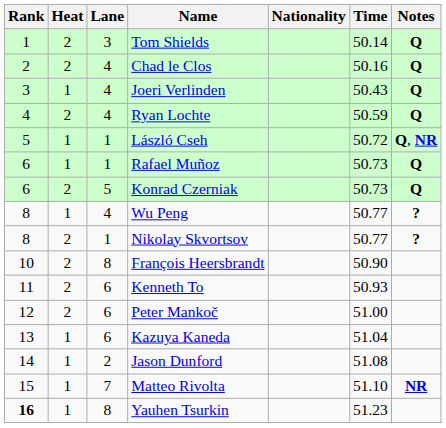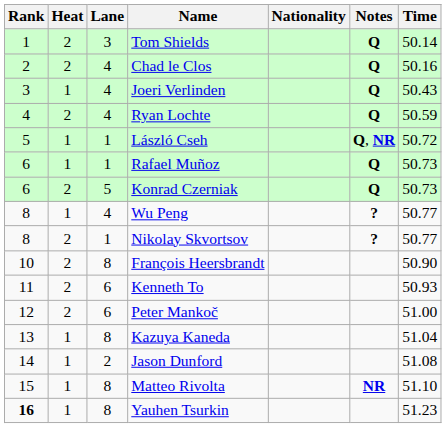 <table class="wikitable sortable" style="text-align:center">
 <tr>
 <th>Rank</th>
 <th>Heat</th>
 <th>Lane</th>
 <th>Name</th>
 <th>Nationality</th>
+<th>Notes</th>
 <th>Time</th>
-<th>Notes</th>
 </tr>
 <tr bgcolor=ccffcc>
 <td>1</td>
 <td>2</td>
 <td>3</td>
 <td align=left><a href='#'>Tom Shields</a></td>
 <td align=left></td>
+<td><strong>Q</strong></td>
 <td>50.14</td>
-<td><strong>Q</strong></td>
 </tr>
 <tr bgcolor=ccffcc>
 <td>2</td>
 <td>2</td>
 <td>4</td>
 <td align=left><a href='#'>Chad le Clos</a></td>
 <td align=left></td>
+<td><strong>Q</strong></td>
 <td>50.16</td>
-<td><strong>Q</strong></td>
 </tr>
 <tr bgcolor=ccffcc>
 <td>3</td>
 <td>1</td>
 <td>4</td>
 <td align=left><a href='#'>Joeri Verlinden</a></td>
 <td align=left></td>
+<td><strong>Q</strong></td>
 <td>50.43</td>
-<td><strong>Q</strong></td>
 </tr>
 <tr bgcolor=ccffcc>
 <td>4</td>
 <td>2</td>
 <td>4</td>
 <td align=left><a href='#'>Ryan Lochte</a></td>
 <td align=left></td>
+<td><strong>Q</strong></td>
 <td>50.59</td>
-<td><strong>Q</strong></td>
 </tr>
 <tr bgcolor=ccffcc>
 <td>5</td>
 <td>1</td>
 <td>1</td>
 <td align=left><a href='#'>László Cseh</a></td>
 <td align=left></td>
+<td><strong>Q</strong>, <strong><a href='#'>NR</a></strong></td>
 <td>50.72</td>
-<td><strong>Q</strong>, <strong><a href='#'>NR</a></strong></td>
 </tr>
 <tr bgcolor=ccffcc>
 <td>6</td>
 <td>1</td>
 <td>1</td>
 <td align=left><a href='#'>Rafael Muñoz</a></td>
 <td align=left></td>
+<td><strong>Q</strong></td>
 <td>50.73</td>
-<td><strong>Q</strong></td>
 </tr>
 <tr bgcolor=ccffcc>
 <td>6</td>
 <td>2</td>
 <td>5</td>
 <td align=left><a href='#'>Konrad Czerniak</a></td>
 <td align=left></td>
+<td><strong>Q</strong></td>
 <td>50.73</td>
-<td><strong>Q</strong></td>
 </tr>
 <tr>
 <td>8</td>
 <td>1</td>
 <td>4</td>
 <td align=left><a href='#'>Wu Peng</a></td>
 <td align=left></td>
+<td><strong>?</strong></td>
 <td>50.77</td>
-<td><strong>?</strong></td>
 </tr>
 <tr>
 <td>8</td>
 <td>2</td>
 <td>1</td>
 <td align=left><a href='#'>Nikolay Skvortsov</a></td>
 <td align=left></td>
+<td><strong>?</strong></td>
 <td>50.77</td>
-<td><strong>?</strong></td>
 </tr>
 <tr>
 <td>10</td>
 <td>2</td>
 <td>8</td>
 <td align=left><a href='#'>François Heersbrandt</a></td>
 <td align=left></td>
+<td></td>
 <td>50.90</td>
-<td></td>
 </tr>
 <tr>
 <td>11</td>
 <td>2</td>
 <td>6</td>
 <td align=left><a href='#'>Kenneth To</a></td>
 <td align=left></td>
+<td></td>
 <td>50.93</td>
-<td></td>
 </tr>
 <tr>
 <td>12</td>
 <td>2</td>
 <td>6</td>
 <td align=left><a href='#'>Peter Mankoč</a></td>
 <td align=left></td>
+<td></td>
 <td>51.00</td>
-<td></td>
 </tr>
 <tr>
 <td>13</td>
 <td>1</td>
-<td>6</td>
+<td>8</td>
 <td align=left><a href='#'>Kazuya Kaneda</a></td>
 <td align=left></td>
+<td></td>
 <td>51.04</td>
-<td></td>
 </tr>
 <tr>
 <td>14</td>
 <td>1</td>
 <td>2</td>
 <td align=left><a href='#'>Jason Dunford</a></td>
 <td align=left></td>
+<td></td>
 <td>51.08</td>
-<td></td>
 </tr>
 <tr>
 <td>15</td>
 <td>1</td>
-<td>7</td>
+<td>8</td>
 <td align=left><a href='#'>Matteo Rivolta</a></td>
 <td align=left></td>
+<td><strong><a href='#'>NR</a></strong></td>
 <td>51.10</td>
-<td><strong><a href='#'>NR</a></strong></td>
 </tr>
 <tr>
 <td><strong>16</strong></td>
 <td>1</td>
 <td>8</td>
 <td align=left><a href='#'>Yauhen Tsurkin</a></td>
 <td align=left></td>
+<td></td>
 <td>51.23</td>
-<td></td>
 </tr>
 </table>
